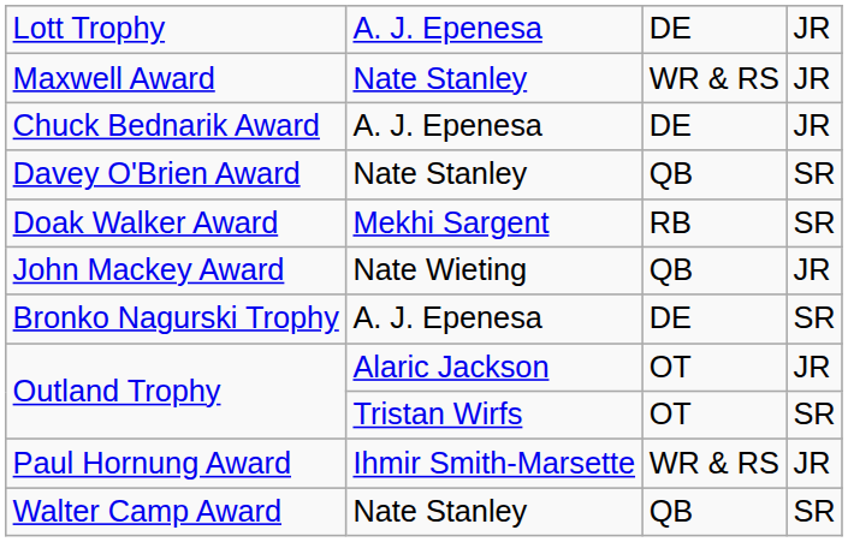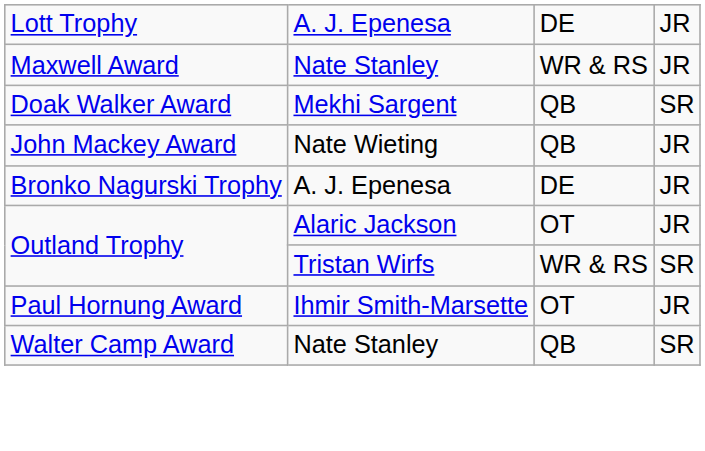 <table class="wikitable">
 <tr>
 <td><a href='#'>Lott Trophy</a></td>
 <td><a href='#'>A. J. Epenesa</a></td>
 <td>DE</td>
 <td>JR</td>
 </tr>
 <tr>
 <td><a href='#'>Maxwell Award</a></td>
 <td><a href='#'>Nate Stanley</a></td>
 <td>WR & RS</td>
 <td>JR</td>
 </tr>
 <tr>
-<td><a href='#'>Chuck Bednarik Award</a></td>
-<td>A. J. Epenesa</td>
-<td>DE</td>
-<td>JR</td>
-</tr>
-<tr>
-<td><a href='#'>Davey O'Brien Award</a></td>
-<td>Nate Stanley</td>
-<td>QB</td>
-<td>SR</td>
-</tr>
-<tr>
 <td><a href='#'>Doak Walker Award</a></td>
 <td><a href='#'>Mekhi Sargent</a></td>
-<td>RB</td>
+<td>QB</td>
 <td>SR</td>
 </tr>
 <tr>
 <td><a href='#'>John Mackey Award</a></td>
 <td>Nate Wieting</td>
 <td>QB</td>
 <td>JR</td>
 </tr>
 <tr>
 <td><a href='#'>Bronko Nagurski Trophy</a></td>
 <td>A. J. Epenesa</td>
 <td>DE</td>
-<td>SR</td>
+<td>JR</td>
 </tr>
 <tr>
 <td rowspan=2><a href='#'>Outland Trophy</a></td>
 <td><a href='#'>Alaric Jackson</a></td>
 <td>OT</td>
 <td>JR</td>
 </tr>
 <tr>
 <td><a href='#'>Tristan Wirfs</a></td>
-<td>OT</td>
+<td>WR & RS</td>
 <td>SR</td>
 </tr>
 <tr>
 <td><a href='#'>Paul Hornung Award</a></td>
 <td><a href='#'>Ihmir Smith-Marsette</a></td>
-<td>WR & RS</td>
+<td>OT</td>
 <td>JR</td>
 </tr>
 <tr>
 <td><a href='#'>Walter Camp Award</a></td>
 <td>Nate Stanley</td>
 <td>QB</td>
 <td>SR</td>
 </tr>
 </table>
